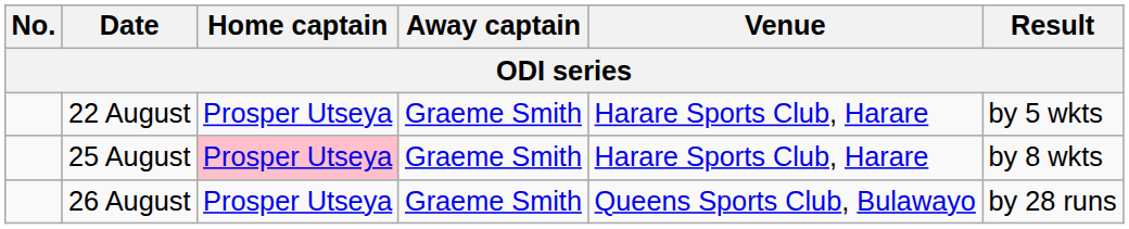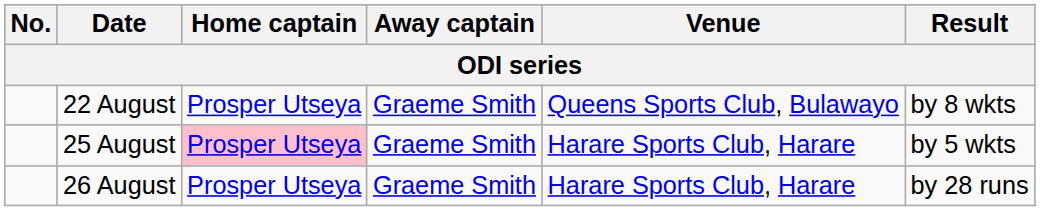 <table class="wikitable">
 <tr>
 <th>No.</th>
 <th>Date</th>
 <th>Home captain</th>
 <th>Away captain</th>
 <th>Venue</th>
 <th>Result</th>
 </tr>
 <tr>
 <th colspan="6">ODI series</th>
 </tr>
 <tr>
 <td></td>
 <td>22 August</td>
 <td><a href='#'>Prosper Utseya</a></td>
 <td><a href='#'>Graeme Smith</a></td>
-<td><a href='#'>Harare Sports Club</a>, <a href='#'>Harare</a></td>
-<td> by 5 wkts</td>
+<td><a href='#'>Queens Sports Club</a>, <a href='#'>Bulawayo</a></td>
+<td> by 8 wkts</td>
 </tr>
 <tr>
 <td></td>
 <td>25 August</td>
 <td style="background: pink;"><a href='#'>Prosper Utseya</a></td>
 <td><a href='#'>Graeme Smith</a></td>
 <td><a href='#'>Harare Sports Club</a>, <a href='#'>Harare</a></td>
-<td> by 8 wkts</td>
+<td> by 5 wkts</td>
 </tr>
 <tr>
 <td></td>
 <td>26 August</td>
 <td><a href='#'>Prosper Utseya</a></td>
 <td><a href='#'>Graeme Smith</a></td>
-<td><a href='#'>Queens Sports Club</a>, <a href='#'>Bulawayo</a></td>
+<td><a href='#'>Harare Sports Club</a>, <a href='#'>Harare</a></td>
 <td> by 28 runs</td>
 </tr>
 </table>
